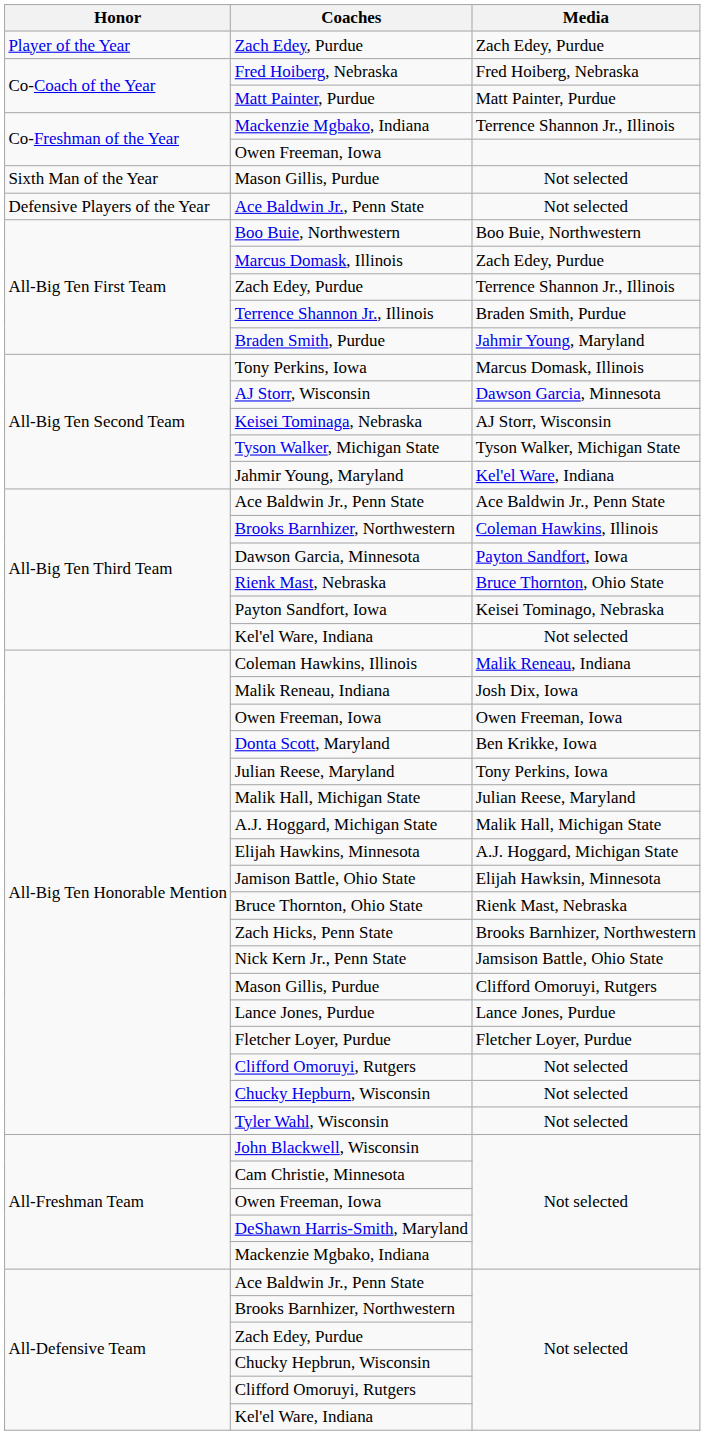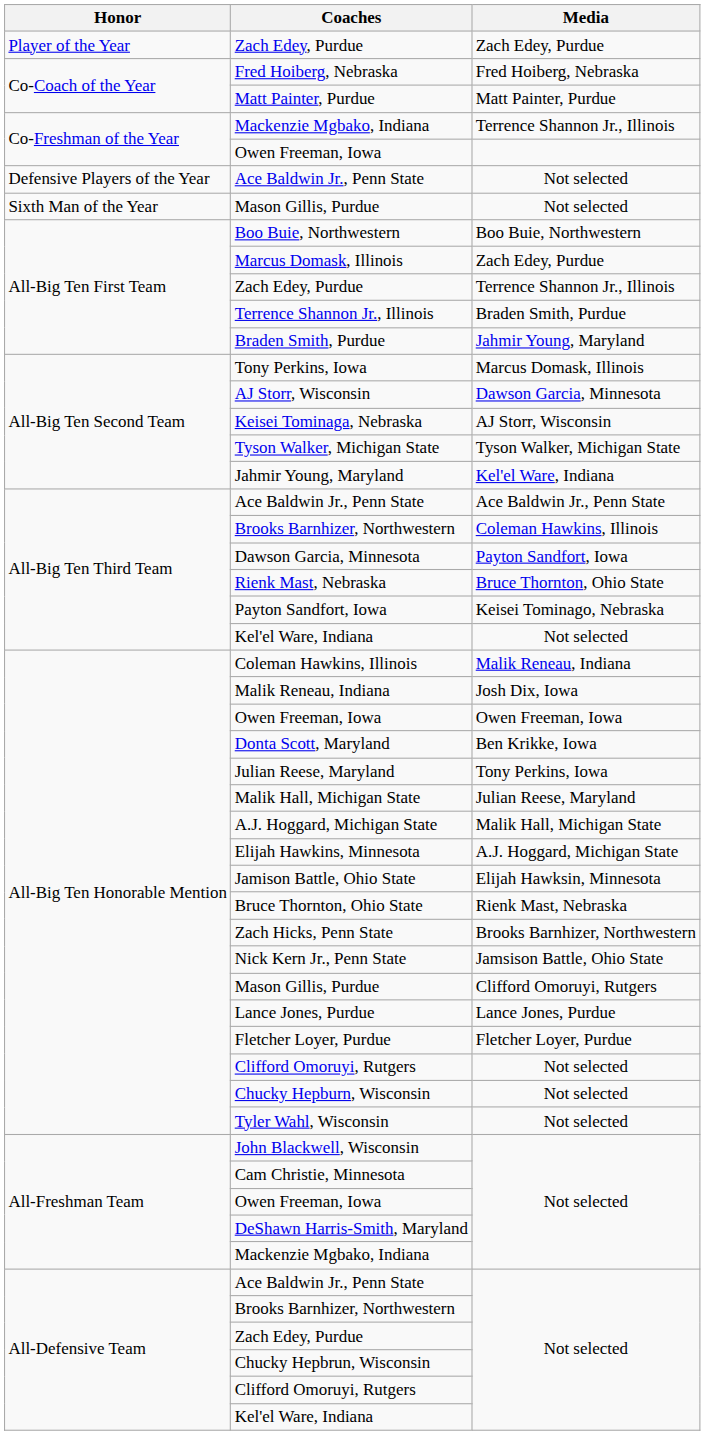 <table class="wikitable" border="1">
 <tr>
 <th>Honor</th>
 <th>Coaches</th>
 <th>Media</th>
 </tr>
 <tr>
 <td><a href='#'>Player of the Year</a></td>
 <td><a href='#'>Zach Edey</a>, Purdue</td>
 <td>Zach Edey, Purdue</td>
 </tr>
 <tr>
 <td rowspan=2 valign=middle>Co-<a href='#'>Coach of the Year</a></td>
 <td><a href='#'>Fred Hoiberg</a>, Nebraska</td>
 <td>Fred Hoiberg, Nebraska</td>
 </tr>
 <tr>
 <td><a href='#'>Matt Painter</a>, Purdue</td>
 <td>Matt Painter, Purdue</td>
 </tr>
 <tr>
 <td rowspan=2 valign=middle>Co-<a href='#'>Freshman of the Year</a></td>
 <td><a href='#'>Mackenzie Mgbako</a>, Indiana</td>
 <td>Terrence Shannon Jr., Illinois</td>
 </tr>
 <tr>
 <td>Owen Freeman, Iowa</td>
 </tr>
 <tr>
-<td>Sixth Man of the Year</td>
-<td>Mason Gillis, Purdue</td>
+<td>Defensive Players of the Year</td>
+<td><a href='#'>Ace Baldwin Jr.</a>, Penn State</td>
 <td align=center>Not selected</td>
 </tr>
 <tr>
-<td>Defensive Players of the Year</td>
-<td><a href='#'>Ace Baldwin Jr.</a>, Penn State</td>
+<td>Sixth Man of the Year</td>
+<td>Mason Gillis, Purdue</td>
 <td align=center>Not selected</td>
 </tr>
 <tr>
 <td rowspan="5" valign="middle">All-Big Ten First Team</td>
 <td><a href='#'>Boo Buie</a>, Northwestern</td>
 <td>Boo Buie, Northwestern</td>
 </tr>
 <tr>
 <td><a href='#'>Marcus Domask</a>, Illinois</td>
 <td>Zach Edey, Purdue</td>
 </tr>
 <tr>
 <td>Zach Edey, Purdue</td>
 <td>Terrence Shannon Jr., Illinois</td>
 </tr>
 <tr>
 <td><a href='#'>Terrence Shannon Jr.</a>, Illinois</td>
 <td>Braden Smith, Purdue</td>
 </tr>
 <tr>
 <td><a href='#'>Braden Smith</a>, Purdue</td>
 <td><a href='#'>Jahmir Young</a>, Maryland</td>
 </tr>
 <tr>
 <td rowspan="5" valign="middle">All-Big Ten Second Team</td>
 <td>Tony Perkins, Iowa</td>
 <td>Marcus Domask, Illinois</td>
 </tr>
 <tr>
 <td><a href='#'>AJ Storr</a>, Wisconsin</td>
 <td><a href='#'>Dawson Garcia</a>, Minnesota</td>
 </tr>
 <tr>
 <td><a href='#'>Keisei Tominaga</a>, Nebraska</td>
 <td>AJ Storr, Wisconsin</td>
 </tr>
 <tr>
 <td><a href='#'>Tyson Walker</a>, Michigan State</td>
 <td>Tyson Walker, Michigan State</td>
 </tr>
 <tr>
 <td>Jahmir Young, Maryland</td>
 <td><a href='#'>Kel'el Ware</a>, Indiana</td>
 </tr>
 <tr>
 <td rowspan=6 valign=middle>All-Big Ten Third Team</td>
 <td>Ace Baldwin Jr., Penn State</td>
 <td>Ace Baldwin Jr., Penn State</td>
 </tr>
 <tr>
 <td><a href='#'>Brooks Barnhizer</a>, Northwestern</td>
 <td><a href='#'>Coleman Hawkins</a>, Illinois</td>
 </tr>
 <tr>
 <td>Dawson Garcia, Minnesota</td>
 <td><a href='#'>Payton Sandfort</a>, Iowa</td>
 </tr>
 <tr>
 <td><a href='#'>Rienk Mast</a>, Nebraska</td>
 <td><a href='#'>Bruce Thornton</a>, Ohio State</td>
 </tr>
 <tr>
 <td>Payton Sandfort, Iowa</td>
 <td>Keisei Tominago, Nebraska</td>
 </tr>
 <tr>
 <td>Kel'el Ware, Indiana</td>
 <td align=center>Not selected</td>
 </tr>
 <tr>
 <td rowspan=18 valign=middle>All-Big Ten Honorable Mention</td>
 <td>Coleman Hawkins, Illinois</td>
 <td><a href='#'>Malik Reneau</a>, Indiana</td>
 </tr>
 <tr>
 <td>Malik Reneau, Indiana</td>
 <td>Josh Dix, Iowa</td>
 </tr>
 <tr>
 <td>Owen Freeman, Iowa</td>
 <td>Owen Freeman, Iowa</td>
 </tr>
 <tr>
 <td><a href='#'>Donta Scott</a>, Maryland</td>
 <td>Ben Krikke, Iowa</td>
 </tr>
 <tr>
 <td>Julian Reese, Maryland</td>
 <td>Tony Perkins, Iowa</td>
 </tr>
 <tr>
 <td>Malik Hall, Michigan State</td>
 <td>Julian Reese, Maryland</td>
 </tr>
 <tr>
 <td>A.J. Hoggard, Michigan State</td>
 <td>Malik Hall, Michigan State</td>
 </tr>
 <tr>
 <td>Elijah Hawkins, Minnesota</td>
 <td>A.J. Hoggard, Michigan State</td>
 </tr>
 <tr>
 <td>Jamison Battle, Ohio State</td>
 <td>Elijah Hawksin, Minnesota</td>
 </tr>
 <tr>
 <td>Bruce Thornton, Ohio State</td>
 <td>Rienk Mast, Nebraska</td>
 </tr>
 <tr>
 <td>Zach Hicks, Penn State</td>
 <td>Brooks Barnhizer, Northwestern</td>
 </tr>
 <tr>
 <td>Nick Kern Jr., Penn State</td>
 <td>Jamsison Battle, Ohio State</td>
 </tr>
 <tr>
 <td>Mason Gillis, Purdue</td>
 <td>Clifford Omoruyi, Rutgers</td>
 </tr>
 <tr>
 <td>Lance Jones, Purdue</td>
 <td>Lance Jones, Purdue</td>
 </tr>
 <tr>
 <td>Fletcher Loyer, Purdue</td>
 <td>Fletcher Loyer, Purdue</td>
 </tr>
 <tr>
 <td><a href='#'>Clifford Omoruyi</a>, Rutgers</td>
 <td align=center>Not selected</td>
 </tr>
 <tr>
 <td><a href='#'>Chucky Hepburn</a>, Wisconsin</td>
 <td align=center>Not selected</td>
 </tr>
 <tr>
 <td><a href='#'>Tyler Wahl</a>, Wisconsin</td>
 <td align=center>Not selected</td>
 </tr>
 <tr>
 <td rowspan=5 valign=middle>All-Freshman Team</td>
 <td><a href='#'>John Blackwell</a>, Wisconsin</td>
 <td rowspan=5 colspan=1 align=center>Not selected</td>
 </tr>
 <tr>
 <td>Cam Christie, Minnesota</td>
 </tr>
 <tr>
 <td>Owen Freeman, Iowa</td>
 </tr>
 <tr>
 <td><a href='#'>DeShawn Harris-Smith</a>, Maryland</td>
 </tr>
 <tr>
 <td>Mackenzie Mgbako, Indiana</td>
 </tr>
 <tr>
 <td rowspan=6 valign=middle>All-Defensive Team</td>
 <td>Ace Baldwin Jr., Penn State</td>
 <td rowspan=6 colspan=1 align=center>Not selected</td>
 </tr>
 <tr>
 <td>Brooks Barnhizer, Northwestern</td>
 </tr>
 <tr>
 <td>Zach Edey, Purdue</td>
 </tr>
 <tr>
 <td>Chucky Hepbrun, Wisconsin</td>
 </tr>
 <tr>
 <td>Clifford Omoruyi, Rutgers</td>
 </tr>
 <tr>
 <td>Kel'el Ware, Indiana</td>
 </tr>
 </table>
